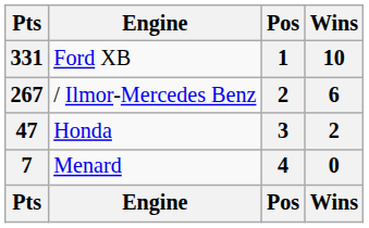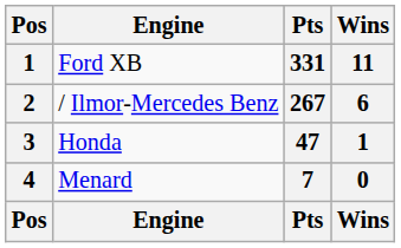 <table class="wikitable" style="font-size: 85%;; text-align:center;">
 <tr valign="top">
+<th valign="middle">Pos</th>
+<th valign="middle">Engine</th>
 <th valign="middle">Pts</th>
-<th valign="middle">Engine</th>
-<th valign="middle">Pos</th>
 <th valign="middle">Wins</th>
 </tr>
 <tr>
+<th>1</th>
+<td align="left"> <a href='#'>Ford</a> XB</td>
 <th>331</th>
-<td align="left"> <a href='#'>Ford</a> XB</td>
-<th>1</th>
-<th>10</th>
+<th>11</th>
 </tr>
 <tr>
+<th>2</th>
+<td align="left"> /  <a href='#'>Ilmor</a>-<a href='#'>Mercedes Benz</a></td>
 <th>267</th>
-<td align="left"> /  <a href='#'>Ilmor</a>-<a href='#'>Mercedes Benz</a></td>
-<th>2</th>
 <th>6</th>
 </tr>
 <tr>
+<th>3</th>
+<td align="left"> <a href='#'>Honda</a></td>
 <th>47</th>
-<td align="left"> <a href='#'>Honda</a></td>
-<th>3</th>
-<th>2</th>
+<th>1</th>
 </tr>
 <tr>
+<th>4</th>
+<td align="left"> <a href='#'>Menard</a></td>
 <th>7</th>
-<td align="left"> <a href='#'>Menard</a></td>
-<th>4</th>
 <th>0</th>
 </tr>
 <tr valign="top">
+<th valign="middle">Pos</th>
+<th valign="middle">Engine</th>
 <th valign="middle">Pts</th>
-<th valign="middle">Engine</th>
-<th valign="middle">Pos</th>
 <th valign="middle">Wins</th>
 </tr>
 </table>
